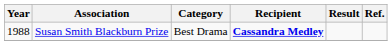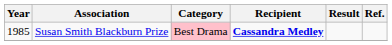 <table class="wikitable sortable">
 <tr>
 <th>Year</th>
 <th>Association</th>
 <th>Category</th>
 <th>Recipient</th>
 <th>Result</th>
 <th class=unsortable>Ref.</th>
 </tr>
 <tr>
-<td>1988</td>
+<td>1985</td>
 <td><a href='#'>Susan Smith Blackburn Prize</a></td>
-<td>Best Drama</td>
+<td style="background: pink;">Best Drama</td>
 <td><strong><a href='#'>Cassandra Medley</a></strong></td>
 <td></td>
 <td></td>
 </tr>
 <tr>
 </tr>
 </table>
